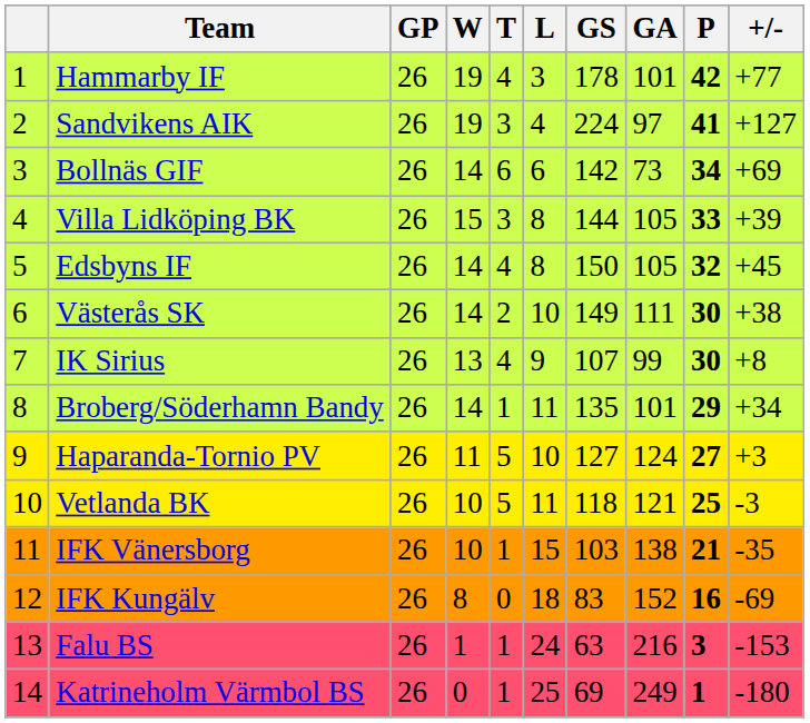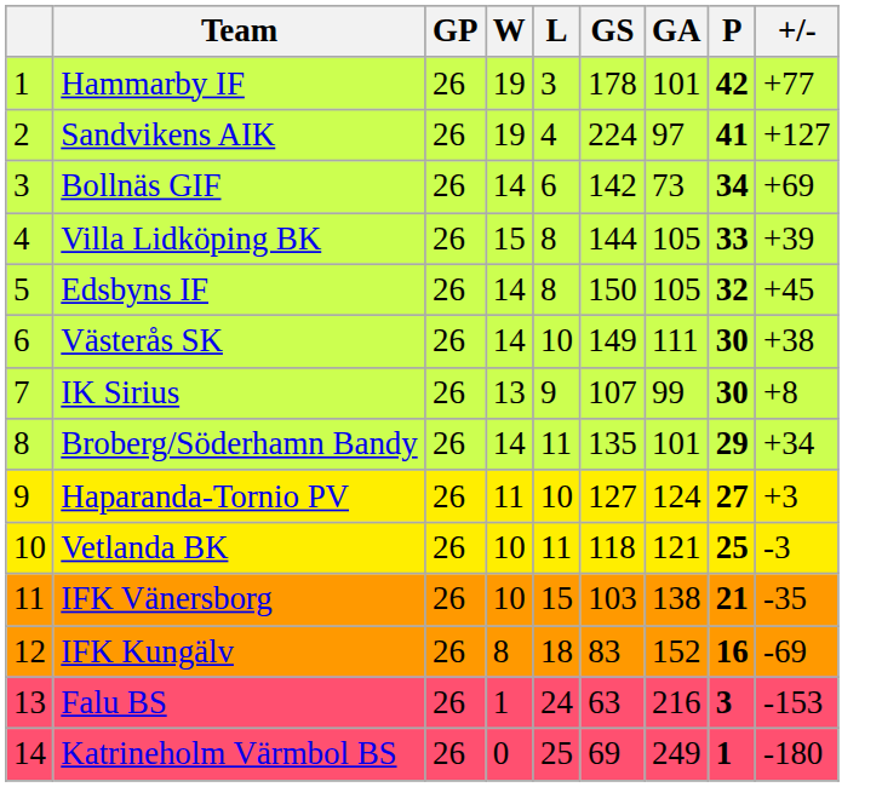 <table class="wikitable sortable" style="text-align: left;">
 <tr>
 <th></th>
 <th>Team</th>
 <th>GP</th>
 <th>W</th>
-<th>T</th>
 <th>L</th>
 <th>GS</th>
 <th>GA</th>
 <th>P</th>
 <th>+/-</th>
 </tr>
 <tr style="background:#ccff50;">
 <td>1</td>
 <td><a href='#'>Hammarby IF</a></td>
 <td>26</td>
 <td>19</td>
-<td>4</td>
 <td>3</td>
 <td>178</td>
 <td>101</td>
 <td><strong>42</strong></td>
 <td>+77</td>
 </tr>
 <tr style="background:#ccff50;">
 <td>2</td>
 <td><a href='#'>Sandvikens AIK</a></td>
 <td>26</td>
 <td>19</td>
-<td>3</td>
 <td>4</td>
 <td>224</td>
 <td>97</td>
 <td><strong>41</strong></td>
 <td>+127</td>
 </tr>
 <tr style="background:#ccff50;">
 <td>3</td>
 <td><a href='#'>Bollnäs GIF</a></td>
 <td>26</td>
 <td>14</td>
 <td>6</td>
-<td>6</td>
 <td>142</td>
 <td>73</td>
 <td><strong>34</strong></td>
 <td>+69</td>
 </tr>
 <tr style="background:#ccff50;">
 <td>4</td>
 <td><a href='#'>Villa Lidköping BK</a></td>
 <td>26</td>
 <td>15</td>
-<td>3</td>
 <td>8</td>
 <td>144</td>
 <td>105</td>
 <td><strong>33</strong></td>
 <td>+39</td>
 </tr>
 <tr style="background:#ccff50;">
 <td>5</td>
 <td><a href='#'>Edsbyns IF</a></td>
 <td>26</td>
 <td>14</td>
-<td>4</td>
 <td>8</td>
 <td>150</td>
 <td>105</td>
 <td><strong>32</strong></td>
 <td>+45</td>
 </tr>
 <tr style="background:#ccff50;">
 <td>6</td>
 <td><a href='#'>Västerås SK</a></td>
 <td>26</td>
 <td>14</td>
-<td>2</td>
 <td>10</td>
 <td>149</td>
 <td>111</td>
 <td><strong>30</strong></td>
 <td>+38</td>
 </tr>
 <tr style="background:#ccff50;">
 <td>7</td>
 <td><a href='#'>IK Sirius</a></td>
 <td>26</td>
 <td>13</td>
-<td>4</td>
 <td>9</td>
 <td>107</td>
 <td>99</td>
 <td><strong>30</strong></td>
 <td>+8</td>
 </tr>
 <tr style="background:#ccff50;">
 <td>8</td>
 <td><a href='#'>Broberg/Söderhamn Bandy</a></td>
 <td>26</td>
 <td>14</td>
-<td>1</td>
 <td>11</td>
 <td>135</td>
 <td>101</td>
 <td><strong>29</strong></td>
 <td>+34</td>
 </tr>
 <tr style="background:#fe0;">
 <td>9</td>
 <td><a href='#'>Haparanda-Tornio PV</a></td>
 <td>26</td>
 <td>11</td>
-<td>5</td>
 <td>10</td>
 <td>127</td>
 <td>124</td>
 <td><strong>27</strong></td>
 <td>+3</td>
 </tr>
 <tr style="background:#fe0;">
 <td>10</td>
 <td><a href='#'>Vetlanda BK</a></td>
 <td>26</td>
 <td>10</td>
-<td>5</td>
 <td>11</td>
 <td>118</td>
 <td>121</td>
 <td><strong>25</strong></td>
 <td>-3</td>
 </tr>
 <tr style="background:#f90;">
 <td>11</td>
 <td><a href='#'>IFK Vänersborg</a></td>
 <td>26</td>
 <td>10</td>
-<td>1</td>
 <td>15</td>
 <td>103</td>
 <td>138</td>
 <td><strong>21</strong></td>
 <td>-35</td>
 </tr>
 <tr style="background:#f90;">
 <td>12</td>
 <td><a href='#'>IFK Kungälv</a></td>
 <td>26</td>
 <td>8</td>
-<td>0</td>
 <td>18</td>
 <td>83</td>
 <td>152</td>
 <td><strong>16</strong></td>
 <td>-69</td>
 </tr>
 <tr style="background:#ff5070;">
 <td>13</td>
 <td><a href='#'>Falu BS</a></td>
 <td>26</td>
-<td>1</td>
 <td>1</td>
 <td>24</td>
 <td>63</td>
 <td>216</td>
 <td><strong> 3</strong></td>
 <td>-153</td>
 </tr>
 <tr style="background:#ff5070;">
 <td>14</td>
 <td><a href='#'>Katrineholm Värmbol BS</a></td>
 <td>26</td>
 <td>0</td>
-<td>1</td>
 <td>25</td>
 <td>69</td>
 <td>249</td>
 <td><strong> 1</strong></td>
 <td>-180</td>
 </tr>
 </table>
